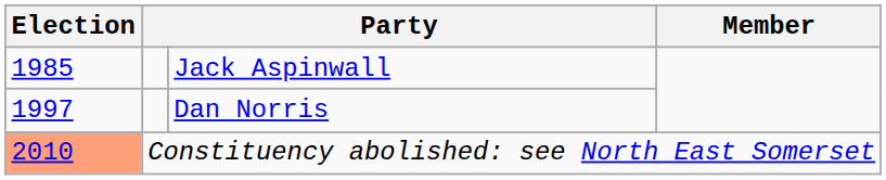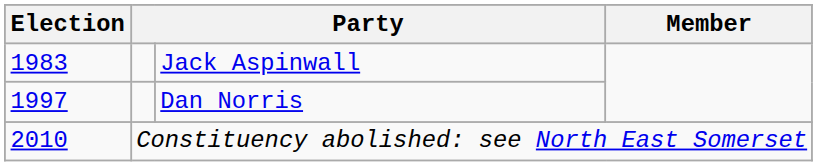 <table class="wikitable">
 <tr>
 <th>Election</th>
 <th colspan="2">Party</th>
 <th>Member</th>
 </tr>
 <tr>
-<td><a href='#'>1985</a></td>
+<td><a href='#'>1983</a></td>
 <td></td>
 <td><a href='#'>Jack Aspinwall</a></td>
 </tr>
 <tr>
 <td><a href='#'>1997</a></td>
 <td></td>
 <td><a href='#'>Dan Norris</a></td>
 </tr>
 <tr>
-<td style="background: lightsalmon;"><a href='#'>2010</a></td>
+<td><a href='#'>2010</a></td>
 <td colspan="3"><em>Constituency abolished: see <a href='#'>North East Somerset</a></em></td>
 </tr>
 </table>
